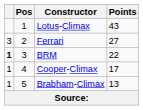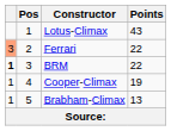 <table class="wikitable" style="font-size: 95%;">
 <tr>
 <th></th>
 <th>Pos</th>
 <th>Constructor</th>
 <th>Points</th>
 </tr>
 <tr>
 <td align="left"></td>
 <td align="center">1</td>
 <td> <a href='#'>Lotus</a>-<a href='#'>Climax</a></td>
 <td align="left">43</td>
 </tr>
 <tr>
-<td align="left"> 3</td>
+<td align="left" style="background: lightsalmon;"> 3</td>
 <td align="center">2</td>
 <td> <a href='#'>Ferrari</a></td>
-<td align="left">27</td>
+<td align="left">22</td>
 </tr>
 <tr>
 <td align="left"><strong> 1</strong></td>
 <td align="center">3</td>
 <td> <a href='#'>BRM</a></td>
 <td align="left">22</td>
 </tr>
 <tr>
 <td align="left"> 1</td>
 <td align="center">4</td>
 <td> <a href='#'>Cooper</a>-<a href='#'>Climax</a></td>
-<td align="left">17</td>
+<td align="left">19</td>
 </tr>
 <tr>
 <td align="left"> 1</td>
 <td align="center">5</td>
 <td> <a href='#'>Brabham</a>-<a href='#'>Climax</a></td>
 <td align="left">13</td>
 </tr>
 <tr>
 <th colspan=4>Source: </th>
 </tr>
 </table>
